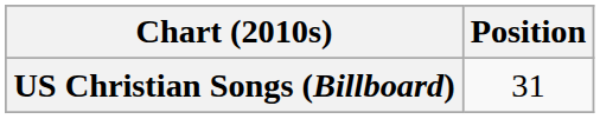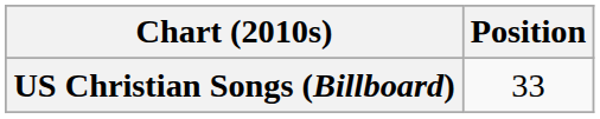 <table class="wikitable plainrowheaders" style="text-align:center">
 <tr>
 <th scope="col">Chart (2010s)</th>
 <th scope="col">Position</th>
 </tr>
 <tr>
 <th scope="row">US Christian Songs (<em>Billboard</em>)</th>
-<td>31</td>
+<td>33</td>
 </tr>
 </table>
